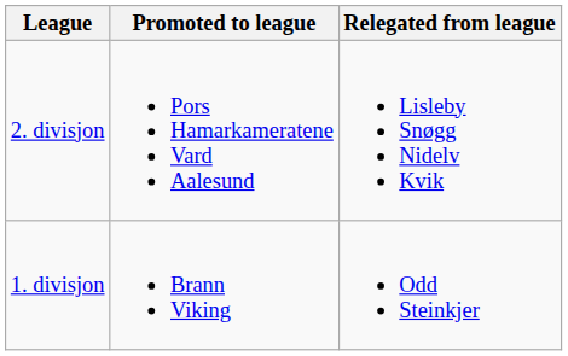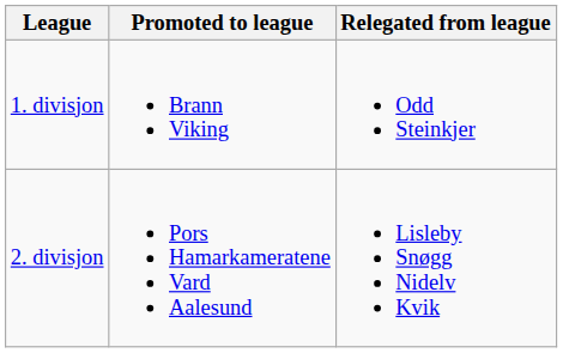 <table class="wikitable">
 <tr>
 <th>League</th>
 <th>Promoted to league</th>
 <th>Relegated from league</th>
 </tr>
 <tr>
+<td><a href='#'>1. divisjon</a></td>
+<td><br><ul><li><a href='#'>Brann</a></li><li><a href='#'>Viking</a></li></ul></td>
+<td><br><ul><li><a href='#'>Odd</a></li><li><a href='#'>Steinkjer</a></li></ul></td>
+</tr>
+<tr>
 <td><a href='#'>2. divisjon</a></td>
 <td><br><ul><li><a href='#'>Pors</a></li><li><a href='#'>Hamarkameratene</a></li><li><a href='#'>Vard</a></li><li><a href='#'>Aalesund</a></li></ul></td>
 <td><br><ul><li><a href='#'>Lisleby</a></li><li><a href='#'>Snøgg</a></li><li><a href='#'>Nidelv</a></li><li><a href='#'>Kvik</a></li></ul></td>
 </tr>
-<tr>
-<td><a href='#'>1. divisjon</a></td>
-<td><br><ul><li><a href='#'>Brann</a></li><li><a href='#'>Viking</a></li></ul></td>
-<td><br><ul><li><a href='#'>Odd</a></li><li><a href='#'>Steinkjer</a></li></ul></td>
-</tr>
 </table>
